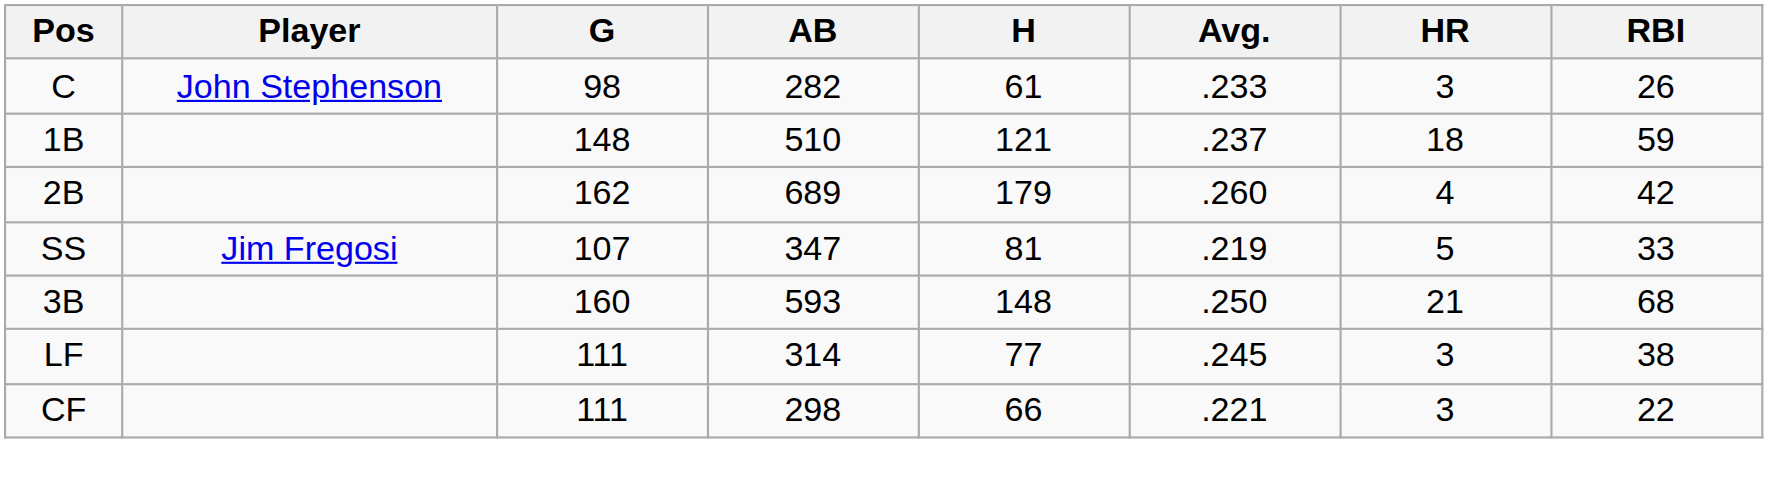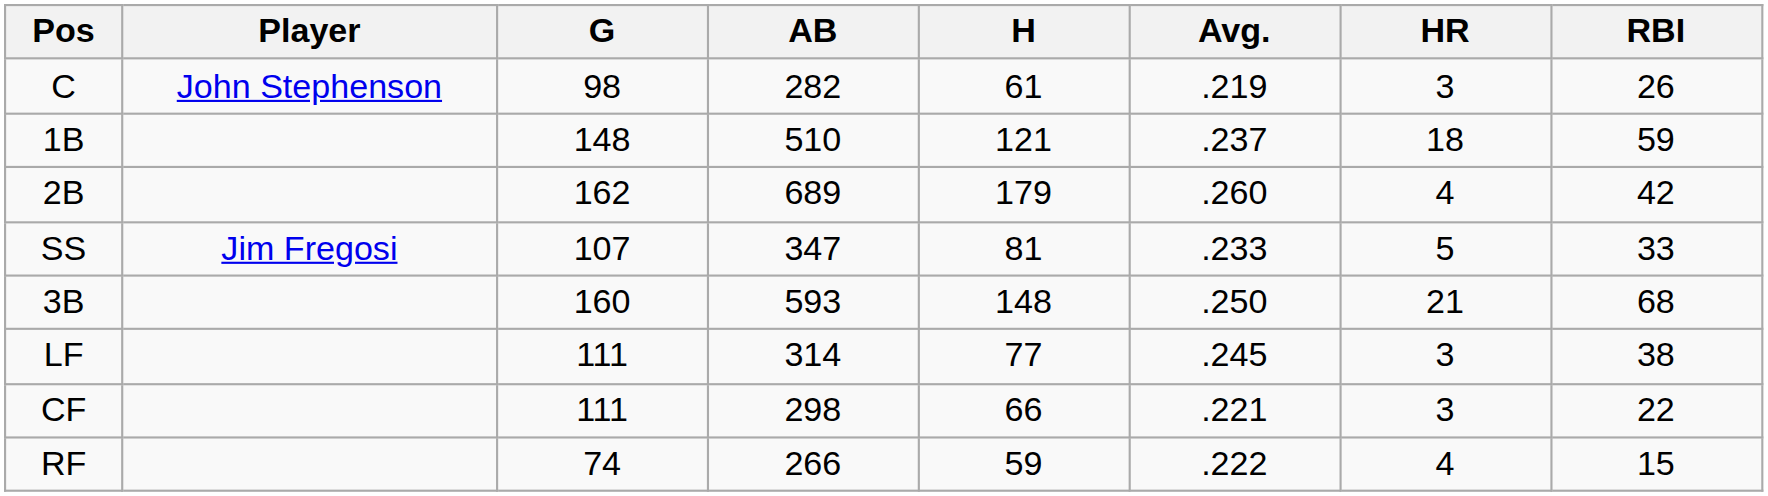 <table class="wikitable sortable">
 <tr>
 <th bgcolor="#DDDDFF" width="5%">Pos</th>
 <th bgcolor="#DDDDFF" width="16%">Player</th>
 <th bgcolor="#DDDDFF" width="9%">G</th>
 <th bgcolor="#DDDDFF" width="9%">AB</th>
 <th bgcolor="#DDDDFF" width="9%">H</th>
 <th bgcolor="#DDDDFF" width="9%">Avg.</th>
 <th bgcolor="#DDDDFF" width="9%">HR</th>
 <th bgcolor="#DDDDFF" width="9%">RBI</th>
 </tr>
 <tr align=center>
 <td>C</td>
 <td><a href='#'>John Stephenson</a></td>
 <td>98</td>
 <td>282</td>
 <td>61</td>
-<td>.233</td>
+<td>.219</td>
 <td>3</td>
 <td>26</td>
 </tr>
 <tr align=center>
 <td>1B</td>
 <td></td>
 <td>148</td>
 <td>510</td>
 <td>121</td>
 <td>.237</td>
 <td>18</td>
 <td>59</td>
 </tr>
 <tr align=center>
 <td>2B</td>
 <td></td>
 <td>162</td>
 <td>689</td>
 <td>179</td>
 <td>.260</td>
 <td>4</td>
 <td>42</td>
 </tr>
 <tr align=center>
 <td>SS</td>
 <td><a href='#'>Jim Fregosi</a></td>
 <td>107</td>
 <td>347</td>
 <td>81</td>
-<td>.219</td>
+<td>.233</td>
 <td>5</td>
 <td>33</td>
 </tr>
 <tr align=center>
 <td>3B</td>
 <td></td>
 <td>160</td>
 <td>593</td>
 <td>148</td>
 <td>.250</td>
 <td>21</td>
 <td>68</td>
 </tr>
 <tr align=center>
 <td>LF</td>
 <td></td>
 <td>111</td>
 <td>314</td>
 <td>77</td>
 <td>.245</td>
 <td>3</td>
 <td>38</td>
 </tr>
 <tr align=center>
 <td>CF</td>
 <td></td>
 <td>111</td>
 <td>298</td>
 <td>66</td>
 <td>.221</td>
 <td>3</td>
 <td>22</td>
 </tr>
+<tr align=center>
+<td>RF</td>
+<td></td>
+<td>74</td>
+<td>266</td>
+<td>59</td>
+<td>.222</td>
+<td>4</td>
+<td>15</td>
+</tr>
 </table>
